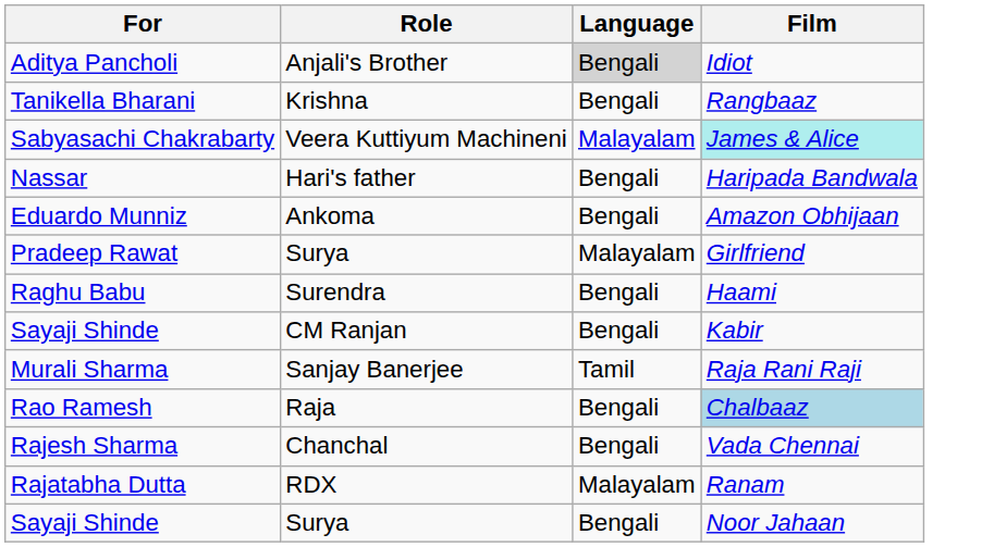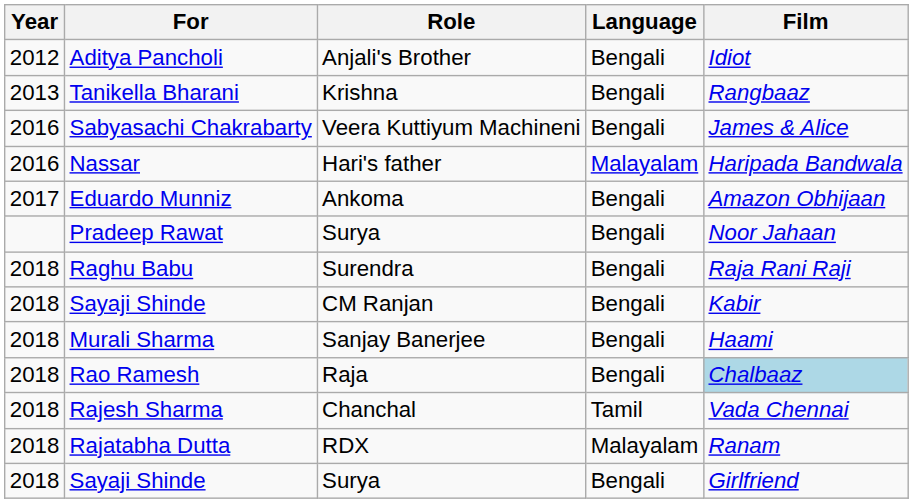 <table class="wikitable sortable">
 <tr>
+<th>Year</th>
 <th>For</th>
 <th>Role</th>
 <th>Language</th>
 <th>Film</th>
 </tr>
 <tr>
+<td>2012</td>
 <td><a href='#'>Aditya Pancholi</a></td>
 <td>Anjali's Brother</td>
-<td style="background: lightgrey;">Bengali</td>
+<td>Bengali</td>
 <td><em><a href='#'>Idiot</a></em></td>
 </tr>
 <tr>
+<td>2013</td>
 <td><a href='#'>Tanikella Bharani</a></td>
 <td>Krishna</td>
 <td>Bengali</td>
 <td><em><a href='#'>Rangbaaz</a></em></td>
 </tr>
 <tr>
+<td>2016</td>
 <td><a href='#'>Sabyasachi Chakrabarty</a></td>
 <td>Veera Kuttiyum Machineni</td>
-<td><a href='#'>Malayalam</a></td>
-<td style="background: paleturquoise;"><em><a href='#'>James & Alice</a></em></td>
+<td>Bengali</td>
+<td><em><a href='#'>James & Alice</a></em></td>
 </tr>
 <tr>
+<td>2016</td>
 <td><a href='#'>Nassar</a></td>
 <td>Hari's father</td>
-<td>Bengali</td>
+<td><a href='#'>Malayalam</a></td>
 <td><em><a href='#'>Haripada Bandwala</a></em></td>
 </tr>
 <tr>
+<td>2017</td>
 <td><a href='#'>Eduardo Munniz</a></td>
 <td>Ankoma</td>
 <td>Bengali</td>
 <td><em><a href='#'>Amazon Obhijaan</a></em></td>
 </tr>
 <tr>
+<td></td>
 <td><a href='#'>Pradeep Rawat</a></td>
 <td>Surya</td>
-<td>Malayalam</td>
-<td><em><a href='#'>Girlfriend</a></em></td>
+<td>Bengali</td>
+<td><em><a href='#'>Noor Jahaan</a></em></td>
 </tr>
 <tr>
+<td>2018</td>
 <td><a href='#'>Raghu Babu</a></td>
 <td>Surendra</td>
 <td>Bengali</td>
-<td><em><a href='#'>Haami</a></em></td>
+<td><em><a href='#'>Raja Rani Raji</a></em></td>
 </tr>
 <tr>
+<td>2018</td>
 <td><a href='#'>Sayaji Shinde</a></td>
 <td>CM Ranjan</td>
 <td>Bengali</td>
 <td><em><a href='#'>Kabir</a></em></td>
 </tr>
 <tr>
+<td>2018</td>
 <td><a href='#'>Murali Sharma</a></td>
 <td>Sanjay Banerjee</td>
-<td>Tamil</td>
-<td><em><a href='#'>Raja Rani Raji</a></em></td>
+<td>Bengali</td>
+<td><em><a href='#'>Haami</a></em></td>
 </tr>
 <tr>
+<td>2018</td>
 <td><a href='#'>Rao Ramesh</a></td>
 <td>Raja</td>
 <td>Bengali</td>
 <td style="background: lightblue;"><em><a href='#'>Chalbaaz</a></em></td>
 </tr>
 <tr>
+<td>2018</td>
 <td><a href='#'>Rajesh Sharma</a></td>
 <td>Chanchal</td>
-<td>Bengali</td>
+<td>Tamil</td>
 <td><em><a href='#'>Vada Chennai</a></em></td>
 </tr>
 <tr>
+<td>2018</td>
 <td><a href='#'>Rajatabha Dutta</a></td>
 <td>RDX</td>
 <td>Malayalam</td>
 <td><em><a href='#'>Ranam</a></em></td>
 </tr>
 <tr>
+<td>2018</td>
 <td><a href='#'>Sayaji Shinde</a></td>
 <td>Surya</td>
 <td>Bengali</td>
-<td><em><a href='#'>Noor Jahaan</a></em></td>
+<td><em><a href='#'>Girlfriend</a></em></td>
 </tr>
 </table>
